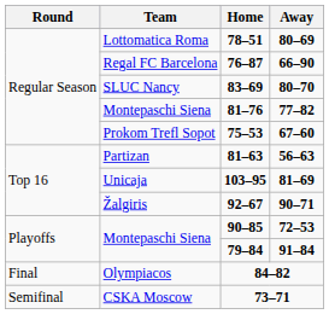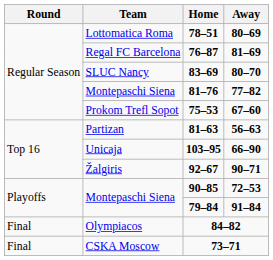 <table class="wikitable" style="text-align: left; font-size:95%">
 <tr bgcolor="#ccccff">
 <th>Round</th>
 <th>Team</th>
 <th>Home</th>
 <th>  Away  </th>
 </tr>
 <tr>
 <td rowspan=5>Regular Season</td>
 <td> <a href='#'>Lottomatica Roma</a></td>
 <td align="center"><strong>78–51</strong></td>
 <td align="center"><strong>80–69</strong></td>
 </tr>
 <tr>
 <td> <a href='#'>Regal FC Barcelona</a></td>
 <td align="center"><strong>76–87</strong></td>
-<td align="center"><strong>66–90</strong></td>
+<td align="center"><strong>81–69</strong></td>
 </tr>
 <tr>
 <td> <a href='#'>SLUC Nancy</a></td>
 <td align="center"><strong>83–69</strong></td>
 <td align="center"><strong>80–70</strong></td>
 </tr>
 <tr>
 <td> <a href='#'>Montepaschi Siena</a></td>
 <td align="center"><strong>81–76</strong></td>
 <td align="center"><strong>77–82</strong></td>
 </tr>
 <tr>
 <td> <a href='#'>Prokom Trefl Sopot</a></td>
 <td align="center"><strong>75–53</strong></td>
 <td align="center"><strong>67–60</strong></td>
 </tr>
 <tr>
 <td rowspan=3>Top 16</td>
 <td> <a href='#'>Partizan</a></td>
 <td align="center"><strong>81–63</strong></td>
 <td align="center"><strong>56–63</strong></td>
 </tr>
 <tr>
 <td> <a href='#'>Unicaja</a></td>
 <td align="center"><strong>103–95</strong></td>
-<td align="center"><strong>81–69</strong></td>
+<td align="center"><strong>66–90</strong></td>
 </tr>
 <tr>
 <td> <a href='#'>Žalgiris</a></td>
 <td align="center"><strong>92–67</strong></td>
 <td align="center"><strong>90–71</strong></td>
 </tr>
 <tr>
 <td rowspan=2>Playoffs</td>
 <td rowspan=2> <a href='#'>Montepaschi Siena</a></td>
 <td align="center"><strong>90–85</strong></td>
 <td align="center"><strong>72–53</strong></td>
 </tr>
 <tr>
 <td align="center"><strong>79–84</strong></td>
 <td align="center"><strong>91–84</strong></td>
 </tr>
 <tr>
 <td>Final</td>
 <td> <a href='#'>Olympiacos</a></td>
 <td colspan=2 align="center"><strong>84–82</strong></td>
 </tr>
 <tr>
-<td>Semifinal</td>
+<td>Final</td>
 <td> <a href='#'>CSKA Moscow</a></td>
 <td colspan=2 align="center"><strong>73–71</strong></td>
 </tr>
 </table>
